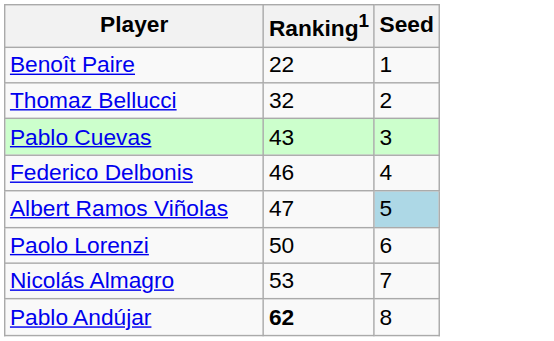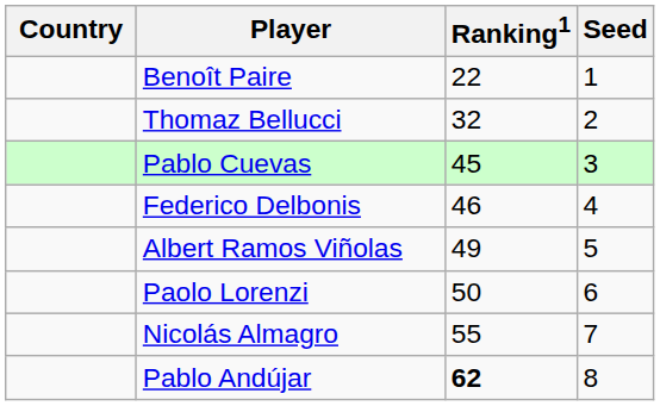 <table class="sortable wikitable">
 <tr>
+<th width="70">Country</th>
 <th width="175">Player</th>
 <th>Ranking<sup>1</sup></th>
 <th>Seed</th>
 </tr>
 <tr>
+<td></td>
 <td><a href='#'>Benoît Paire</a></td>
 <td>22</td>
 <td>1</td>
 </tr>
 <tr>
+<td></td>
 <td><a href='#'>Thomaz Bellucci</a></td>
 <td>32</td>
 <td>2</td>
 </tr>
 <tr style="background:#cfc;">
+<td></td>
 <td><a href='#'>Pablo Cuevas</a></td>
-<td>43</td>
+<td>45</td>
 <td>3</td>
 </tr>
 <tr>
+<td></td>
 <td><a href='#'>Federico Delbonis</a></td>
 <td>46</td>
 <td>4</td>
 </tr>
 <tr>
+<td></td>
 <td><a href='#'>Albert Ramos Viñolas</a></td>
-<td>47</td>
-<td style="background: lightblue;">5</td>
+<td>49</td>
+<td>5</td>
 </tr>
 <tr>
+<td></td>
 <td><a href='#'>Paolo Lorenzi</a></td>
 <td>50</td>
 <td>6</td>
 </tr>
 <tr>
+<td></td>
 <td><a href='#'>Nicolás Almagro</a></td>
-<td>53</td>
+<td>55</td>
 <td>7</td>
 </tr>
 <tr>
+<td></td>
 <td><a href='#'>Pablo Andújar</a></td>
 <td><strong>62</strong></td>
 <td>8</td>
 </tr>
 </table>
